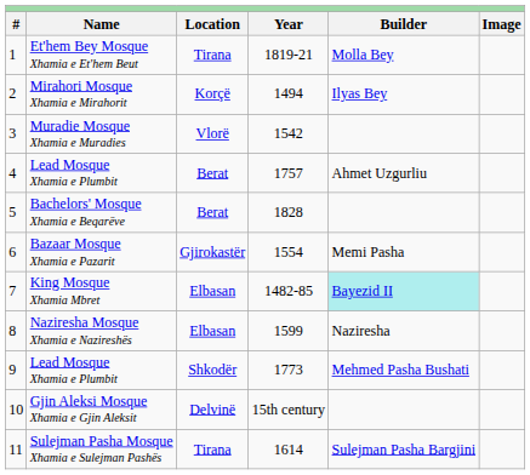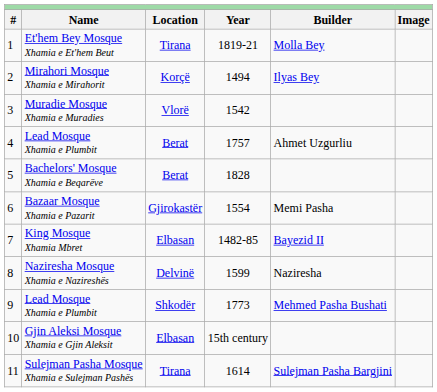 <table class="wikitable sortable">
 <tr>
 <td colspan="6" bgcolor="#9edaa7" align=center> <strong></strong></td>
 </tr>
 <tr>
 <th>#</th>
 <th>Name</th>
 <th>Location</th>
 <th>Year</th>
 <th>Builder</th>
 <th>Image</th>
 </tr>
 <tr>
 <td>1</td>
 <td><a href='#'>Et'hem Bey Mosque</a><br><small><em>Xhamia e Et'hem Beut</em></small></td>
 <td align="center"><a href='#'>Tirana</a><br><small></small></td>
 <td align="center">1819-21</td>
 <td><a href='#'>Molla Bey</a></td>
 <td align="center"></td>
 </tr>
 <tr>
 <td>2</td>
 <td><a href='#'>Mirahori Mosque</a><br><small><em>Xhamia e Mirahorit</em></small></td>
 <td align="center"><a href='#'>Korçë</a><br><small></small></td>
 <td align="center">1494</td>
 <td><a href='#'>Ilyas Bey</a></td>
 <td align="center"></td>
 </tr>
 <tr>
 <td>3</td>
 <td><a href='#'>Muradie Mosque</a><br><small><em>Xhamia e Muradies</em></small></td>
 <td align="center"><a href='#'>Vlorë</a><br><small></small></td>
 <td align="center">1542</td>
 <td></td>
 <td align="center"></td>
 </tr>
 <tr>
 <td>4</td>
 <td><a href='#'>Lead Mosque</a><br><small><em>Xhamia e Plumbit</em></small></td>
 <td align="center"><a href='#'>Berat</a><br><small></small></td>
 <td align="center">1757</td>
 <td>Ahmet Uzgurliu</td>
 <td align="center"></td>
 </tr>
 <tr>
 <td>5</td>
 <td><a href='#'>Bachelors' Mosque</a><br><small><em>Xhamia e Beqarëve</em></small></td>
 <td align="center"><a href='#'>Berat</a><br><small></small></td>
 <td align="center">1828</td>
 <td></td>
 <td align="center"></td>
 </tr>
 <tr>
 <td>6</td>
 <td><a href='#'>Bazaar Mosque</a><br><small><em>Xhamia e Pazarit</em></small></td>
 <td align="center"><a href='#'>Gjirokastër</a><br><small></small></td>
 <td align="center">1554</td>
 <td>Memi Pasha</td>
 <td align="center"></td>
 </tr>
 <tr>
 <td>7</td>
 <td><a href='#'>King Mosque</a><br><small><em>Xhamia Mbret</em></small></td>
 <td align="center"><a href='#'>Elbasan</a><br><small></small></td>
 <td align="center">1482-85</td>
-<td style="background: paleturquoise;"><a href='#'>Bayezid II</a></td>
+<td><a href='#'>Bayezid II</a></td>
 <td align="center"></td>
 </tr>
 <tr>
 <td>8</td>
 <td><a href='#'>Naziresha Mosque</a><br><small><em>Xhamia e Nazireshës</em></small></td>
-<td align="center"><a href='#'>Elbasan</a><br><small></small></td>
+<td align="center"><a href='#'>Delvinë</a><br><small></small></td>
 <td align="center">1599</td>
 <td>Naziresha</td>
 <td align="center"></td>
 </tr>
 <tr>
 <td>9</td>
 <td><a href='#'>Lead Mosque</a><br><small><em>Xhamia e Plumbit</em></small></td>
 <td align="center"><a href='#'>Shkodër</a><br><small></small></td>
 <td align="center">1773</td>
 <td><a href='#'>Mehmed Pasha Bushati</a></td>
 <td align="center"></td>
 </tr>
 <tr>
 <td>10</td>
 <td><a href='#'>Gjin Aleksi Mosque</a><br><small><em>Xhamia e Gjin Aleksit</em></small></td>
-<td align="center"><a href='#'>Delvinë</a><br><small></small></td>
+<td align="center"><a href='#'>Elbasan</a><br><small></small></td>
 <td align="center">15th century</td>
 <td></td>
 <td align="center"></td>
 </tr>
 <tr>
 <td>11</td>
 <td><a href='#'>Sulejman Pasha Mosque</a><br><small><em>Xhamia e Sulejman Pashës</em></small></td>
 <td align="center"><a href='#'>Tirana</a><br><small></small></td>
 <td align="center">1614</td>
 <td><a href='#'>Sulejman Pasha Bargjini</a></td>
 <td align="center"></td>
 </tr>
 </table>
